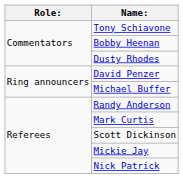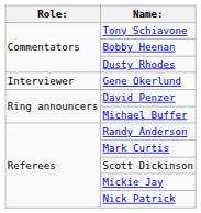 <table class=wikitable style="font-size:90%; margin: 0.5em 0 0.5em 1em; float: right; clear: right;">
 <tr>
 <th>Role:</th>
 <th>Name:</th>
 </tr>
 <tr>
 <td rowspan=3>Commentators</td>
 <td><a href='#'>Tony Schiavone</a></td>
 </tr>
 <tr>
 <td><a href='#'>Bobby Heenan</a></td>
 </tr>
 <tr>
 <td><a href='#'>Dusty Rhodes</a></td>
+</tr>
+<tr>
+<td>Interviewer</td>
+<td><a href='#'>Gene Okerlund</a></td>
 </tr>
 <tr>
 <td rowspan=2>Ring announcers</td>
 <td><a href='#'>David Penzer</a></td>
 </tr>
 <tr>
 <td><a href='#'>Michael Buffer</a></td>
 </tr>
 <tr>
 <td rowspan=5>Referees</td>
 <td><a href='#'>Randy Anderson</a></td>
 </tr>
 <tr>
 <td><a href='#'>Mark Curtis</a></td>
 </tr>
 <tr>
 <td>Scott Dickinson</td>
 </tr>
 <tr>
 <td><a href='#'>Mickie Jay</a></td>
 </tr>
 <tr>
 <td><a href='#'>Nick Patrick</a></td>
 </tr>
 </table>
